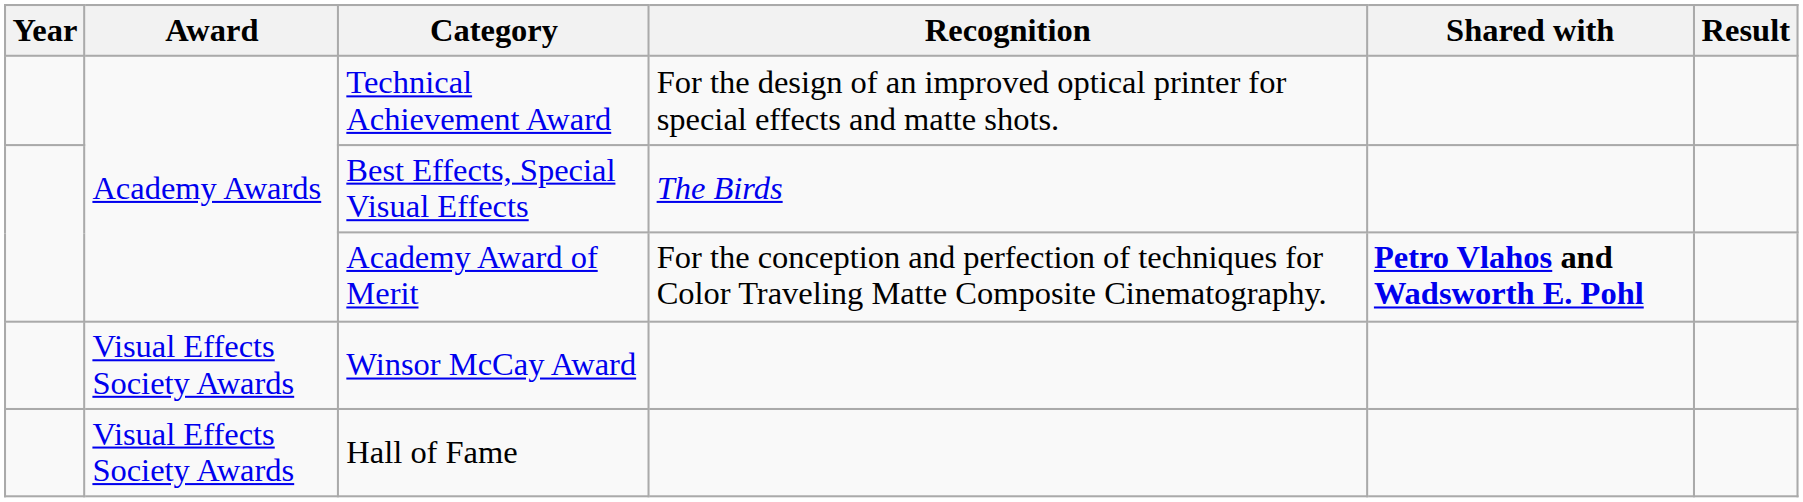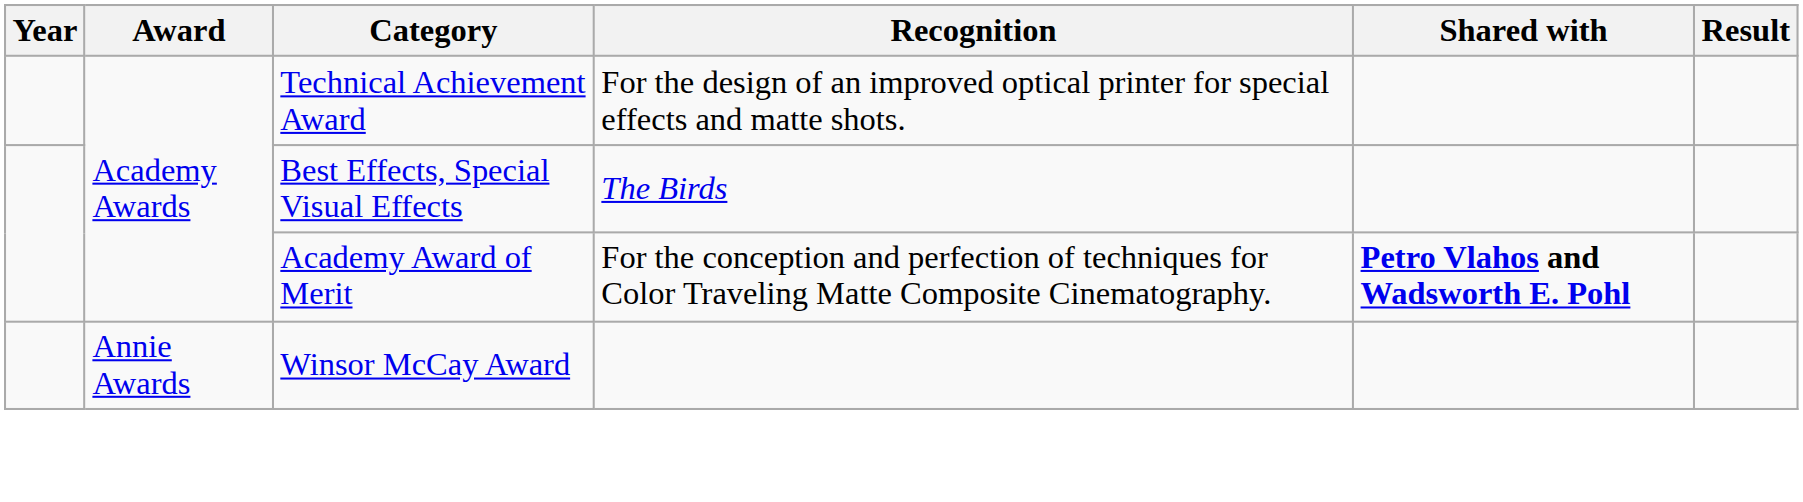 <table class="wikitable sortable" style="margin-right: 0;">
 <tr>
 <th>Year</th>
 <th>Award</th>
 <th>Category</th>
 <th>Recognition</th>
 <th>Shared with</th>
 <th>Result</th>
 </tr>
 <tr>
 <td></td>
 <td rowspan="3"><a href='#'>Academy Awards</a></td>
 <td><a href='#'>Technical Achievement Award</a></td>
 <td>For the design of an improved optical printer for special effects and matte shots.</td>
 <td></td>
 <td></td>
 </tr>
 <tr>
 <td rowspan="2"></td>
 <td><a href='#'>Best Effects, Special Visual Effects</a></td>
 <td><em><a href='#'>The Birds</a></em></td>
 <td></td>
 <td></td>
 </tr>
 <tr>
 <td><a href='#'>Academy Award of Merit</a></td>
 <td>For the conception and perfection of techniques for Color Traveling Matte Composite Cinematography.</td>
 <td><strong><a href='#'>Petro Vlahos</a> and <a href='#'>Wadsworth E. Pohl</a></strong></td>
 <td></td>
 </tr>
 <tr>
 <td></td>
-<td><a href='#'>Visual Effects Society Awards</a></td>
+<td><a href='#'>Annie Awards</a></td>
 <td><a href='#'>Winsor McCay Award</a></td>
 <td></td>
 <td></td>
 <td></td>
 </tr>
-<tr>
-<td></td>
-<td><a href='#'>Visual Effects Society Awards</a></td>
-<td>Hall of Fame</td>
-<td></td>
-<td></td>
-<td></td>
-</tr>
 </table>
